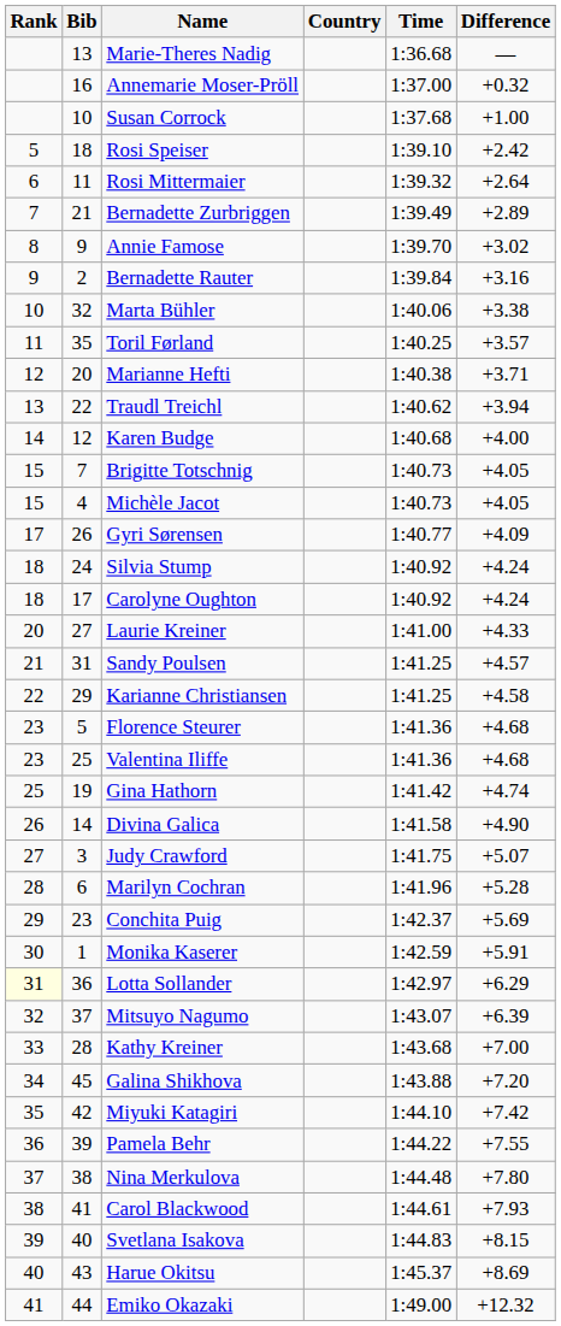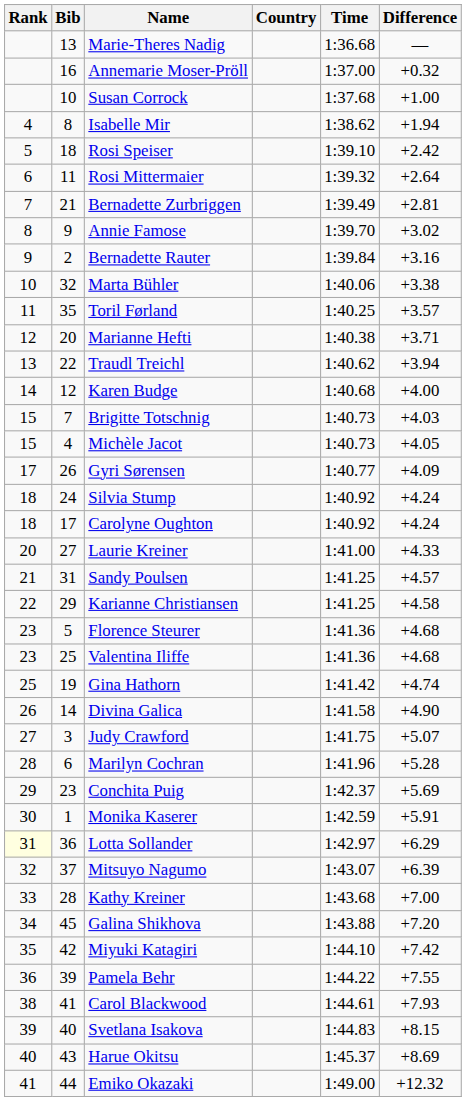 <table class="wikitable sortable" style="text-align:center">
 <tr>
 <th>Rank</th>
 <th>Bib</th>
 <th>Name</th>
 <th>Country</th>
 <th>Time</th>
 <th>Difference</th>
 </tr>
 <tr>
 <td></td>
 <td>13</td>
 <td align=left><a href='#'>Marie-Theres Nadig</a></td>
 <td align=left></td>
 <td>1:36.68</td>
 <td>—</td>
 </tr>
 <tr>
 <td></td>
 <td>16</td>
 <td align=left><a href='#'>Annemarie Moser-Pröll</a></td>
 <td align=left></td>
 <td>1:37.00</td>
 <td>+0.32</td>
 </tr>
 <tr>
 <td></td>
 <td>10</td>
 <td align=left><a href='#'>Susan Corrock</a></td>
 <td align=left></td>
 <td>1:37.68</td>
 <td>+1.00</td>
 </tr>
 <tr>
+<td>4</td>
+<td>8</td>
+<td align=left><a href='#'>Isabelle Mir</a></td>
+<td align=left></td>
+<td>1:38.62</td>
+<td>+1.94</td>
+</tr>
+<tr>
 <td>5</td>
 <td>18</td>
 <td align=left><a href='#'>Rosi Speiser</a></td>
 <td align=left></td>
 <td>1:39.10</td>
 <td>+2.42</td>
 </tr>
 <tr>
 <td>6</td>
 <td>11</td>
 <td align=left><a href='#'>Rosi Mittermaier</a></td>
 <td align=left></td>
 <td>1:39.32</td>
 <td>+2.64</td>
 </tr>
 <tr>
 <td>7</td>
 <td>21</td>
 <td align=left><a href='#'>Bernadette Zurbriggen</a></td>
 <td align=left></td>
 <td>1:39.49</td>
-<td>+2.89</td>
+<td>+2.81</td>
 </tr>
 <tr>
 <td>8</td>
 <td>9</td>
 <td align=left><a href='#'>Annie Famose</a></td>
 <td align=left></td>
 <td>1:39.70</td>
 <td>+3.02</td>
 </tr>
 <tr>
 <td>9</td>
 <td>2</td>
 <td align=left><a href='#'>Bernadette Rauter</a></td>
 <td align=left></td>
 <td>1:39.84</td>
 <td>+3.16</td>
 </tr>
 <tr>
 <td>10</td>
 <td>32</td>
 <td align=left><a href='#'>Marta Bühler</a></td>
 <td align=left></td>
 <td>1:40.06</td>
 <td>+3.38</td>
 </tr>
 <tr>
 <td>11</td>
 <td>35</td>
 <td align=left><a href='#'>Toril Førland</a></td>
 <td align=left></td>
 <td>1:40.25</td>
 <td>+3.57</td>
 </tr>
 <tr>
 <td>12</td>
 <td>20</td>
 <td align=left><a href='#'>Marianne Hefti</a></td>
 <td align=left></td>
 <td>1:40.38</td>
 <td>+3.71</td>
 </tr>
 <tr>
 <td>13</td>
 <td>22</td>
 <td align=left><a href='#'>Traudl Treichl</a></td>
 <td align=left></td>
 <td>1:40.62</td>
 <td>+3.94</td>
 </tr>
 <tr>
 <td>14</td>
 <td>12</td>
 <td align=left><a href='#'>Karen Budge</a></td>
 <td align=left></td>
 <td>1:40.68</td>
 <td>+4.00</td>
 </tr>
 <tr>
 <td>15</td>
 <td>7</td>
 <td align=left><a href='#'>Brigitte Totschnig</a></td>
 <td align=left></td>
 <td>1:40.73</td>
-<td>+4.05</td>
+<td>+4.03</td>
 </tr>
 <tr>
 <td>15</td>
 <td>4</td>
 <td align=left><a href='#'>Michèle Jacot</a></td>
 <td align=left></td>
 <td>1:40.73</td>
 <td>+4.05</td>
 </tr>
 <tr>
 <td>17</td>
 <td>26</td>
 <td align=left><a href='#'>Gyri Sørensen</a></td>
 <td align=left></td>
 <td>1:40.77</td>
 <td>+4.09</td>
 </tr>
 <tr>
 <td>18</td>
 <td>24</td>
 <td align=left><a href='#'>Silvia Stump</a></td>
 <td align=left></td>
 <td>1:40.92</td>
 <td>+4.24</td>
 </tr>
 <tr>
 <td>18</td>
 <td>17</td>
 <td align=left><a href='#'>Carolyne Oughton</a></td>
 <td align=left></td>
 <td>1:40.92</td>
 <td>+4.24</td>
 </tr>
 <tr>
 <td>20</td>
 <td>27</td>
 <td align=left><a href='#'>Laurie Kreiner</a></td>
 <td align=left></td>
 <td>1:41.00</td>
 <td>+4.33</td>
 </tr>
 <tr>
 <td>21</td>
 <td>31</td>
 <td align=left><a href='#'>Sandy Poulsen</a></td>
 <td align=left></td>
 <td>1:41.25</td>
 <td>+4.57</td>
 </tr>
 <tr>
 <td>22</td>
 <td>29</td>
 <td align=left><a href='#'>Karianne Christiansen</a></td>
 <td align=left></td>
 <td>1:41.25</td>
 <td>+4.58</td>
 </tr>
 <tr>
 <td>23</td>
 <td>5</td>
 <td align=left><a href='#'>Florence Steurer</a></td>
 <td align=left></td>
 <td>1:41.36</td>
 <td>+4.68</td>
 </tr>
 <tr>
 <td>23</td>
 <td>25</td>
 <td align=left><a href='#'>Valentina Iliffe</a></td>
 <td align=left></td>
 <td>1:41.36</td>
 <td>+4.68</td>
 </tr>
 <tr>
 <td>25</td>
 <td>19</td>
 <td align=left><a href='#'>Gina Hathorn</a></td>
 <td align=left></td>
 <td>1:41.42</td>
 <td>+4.74</td>
 </tr>
 <tr>
 <td>26</td>
 <td>14</td>
 <td align=left><a href='#'>Divina Galica</a></td>
 <td align=left></td>
 <td>1:41.58</td>
 <td>+4.90</td>
 </tr>
 <tr>
 <td>27</td>
 <td>3</td>
 <td align=left><a href='#'>Judy Crawford</a></td>
 <td align=left></td>
 <td>1:41.75</td>
 <td>+5.07</td>
 </tr>
 <tr>
 <td>28</td>
 <td>6</td>
 <td align=left><a href='#'>Marilyn Cochran</a></td>
 <td align=left></td>
 <td>1:41.96</td>
 <td>+5.28</td>
 </tr>
 <tr>
 <td>29</td>
 <td>23</td>
 <td align=left><a href='#'>Conchita Puig</a></td>
 <td align=left></td>
 <td>1:42.37</td>
 <td>+5.69</td>
 </tr>
 <tr>
 <td>30</td>
 <td>1</td>
 <td align=left><a href='#'>Monika Kaserer</a></td>
 <td align=left></td>
 <td>1:42.59</td>
 <td>+5.91</td>
 </tr>
 <tr>
 <td style="background: lightyellow;">31</td>
 <td>36</td>
 <td align=left><a href='#'>Lotta Sollander</a></td>
 <td align=left></td>
 <td>1:42.97</td>
 <td>+6.29</td>
 </tr>
 <tr>
 <td>32</td>
 <td>37</td>
 <td align=left><a href='#'>Mitsuyo Nagumo</a></td>
 <td align=left></td>
 <td>1:43.07</td>
 <td>+6.39</td>
 </tr>
 <tr>
 <td>33</td>
 <td>28</td>
 <td align=left><a href='#'>Kathy Kreiner</a></td>
 <td align=left></td>
 <td>1:43.68</td>
 <td>+7.00</td>
 </tr>
 <tr>
 <td>34</td>
 <td>45</td>
 <td align=left><a href='#'>Galina Shikhova</a></td>
 <td align=left></td>
 <td>1:43.88</td>
 <td>+7.20</td>
 </tr>
 <tr>
 <td>35</td>
 <td>42</td>
 <td align=left><a href='#'>Miyuki Katagiri</a></td>
 <td align=left></td>
 <td>1:44.10</td>
 <td>+7.42</td>
 </tr>
 <tr>
 <td>36</td>
 <td>39</td>
 <td align=left><a href='#'>Pamela Behr</a></td>
 <td align=left></td>
 <td>1:44.22</td>
 <td>+7.55</td>
 </tr>
 <tr>
-<td>37</td>
-<td>38</td>
-<td align=left><a href='#'>Nina Merkulova</a></td>
-<td align=left></td>
-<td>1:44.48</td>
-<td>+7.80</td>
-</tr>
-<tr>
 <td>38</td>
 <td>41</td>
 <td align=left><a href='#'>Carol Blackwood</a></td>
 <td align=left></td>
 <td>1:44.61</td>
 <td>+7.93</td>
 </tr>
 <tr>
 <td>39</td>
 <td>40</td>
 <td align=left><a href='#'>Svetlana Isakova</a></td>
 <td align=left></td>
 <td>1:44.83</td>
 <td>+8.15</td>
 </tr>
 <tr>
 <td>40</td>
 <td>43</td>
 <td align=left><a href='#'>Harue Okitsu</a></td>
 <td align=left></td>
 <td>1:45.37</td>
 <td>+8.69</td>
 </tr>
 <tr>
 <td>41</td>
 <td>44</td>
 <td align=left><a href='#'>Emiko Okazaki</a></td>
 <td align=left></td>
 <td>1:49.00</td>
 <td>+12.32</td>
 </tr>
 </table>
